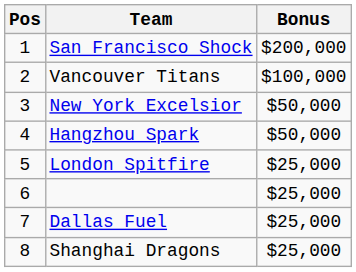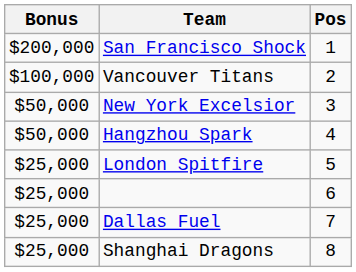 <table class="wikitable" style="text-align: center">
 <tr>
+<th>Bonus</th>
+<th>Team</th>
 <th>Pos</th>
-<th>Team</th>
-<th>Bonus</th>
 </tr>
 <tr>
+<td>$200,000</td>
+<td style="text-align:left"><a href='#'>San Francisco Shock</a></td>
 <td>1</td>
-<td style="text-align:left"><a href='#'>San Francisco Shock</a></td>
-<td>$200,000</td>
 </tr>
 <tr>
+<td>$100,000</td>
+<td style="text-align:left">Vancouver Titans</td>
 <td>2</td>
-<td style="text-align:left">Vancouver Titans</td>
-<td>$100,000</td>
 </tr>
 <tr>
+<td>$50,000</td>
+<td style="text-align:left"><a href='#'>New York Excelsior</a></td>
 <td>3</td>
-<td style="text-align:left"><a href='#'>New York Excelsior</a></td>
-<td>$50,000</td>
 </tr>
 <tr>
+<td>$50,000</td>
+<td style="text-align:left"><a href='#'>Hangzhou Spark</a></td>
 <td>4</td>
-<td style="text-align:left"><a href='#'>Hangzhou Spark</a></td>
-<td>$50,000</td>
 </tr>
 <tr>
+<td>$25,000</td>
+<td style="text-align:left"><a href='#'>London Spitfire</a></td>
 <td>5</td>
-<td style="text-align:left"><a href='#'>London Spitfire</a></td>
-<td>$25,000</td>
 </tr>
 <tr>
+<td>$25,000</td>
+<td style="text-align:left"></td>
 <td>6</td>
-<td style="text-align:left"></td>
-<td>$25,000</td>
 </tr>
 <tr>
+<td>$25,000</td>
+<td style="text-align:left"><a href='#'>Dallas Fuel</a></td>
 <td>7</td>
-<td style="text-align:left"><a href='#'>Dallas Fuel</a></td>
-<td>$25,000</td>
 </tr>
 <tr>
+<td>$25,000</td>
+<td style="text-align:left">Shanghai Dragons</td>
 <td>8</td>
-<td style="text-align:left">Shanghai Dragons</td>
-<td>$25,000</td>
 </tr>
 </table>
